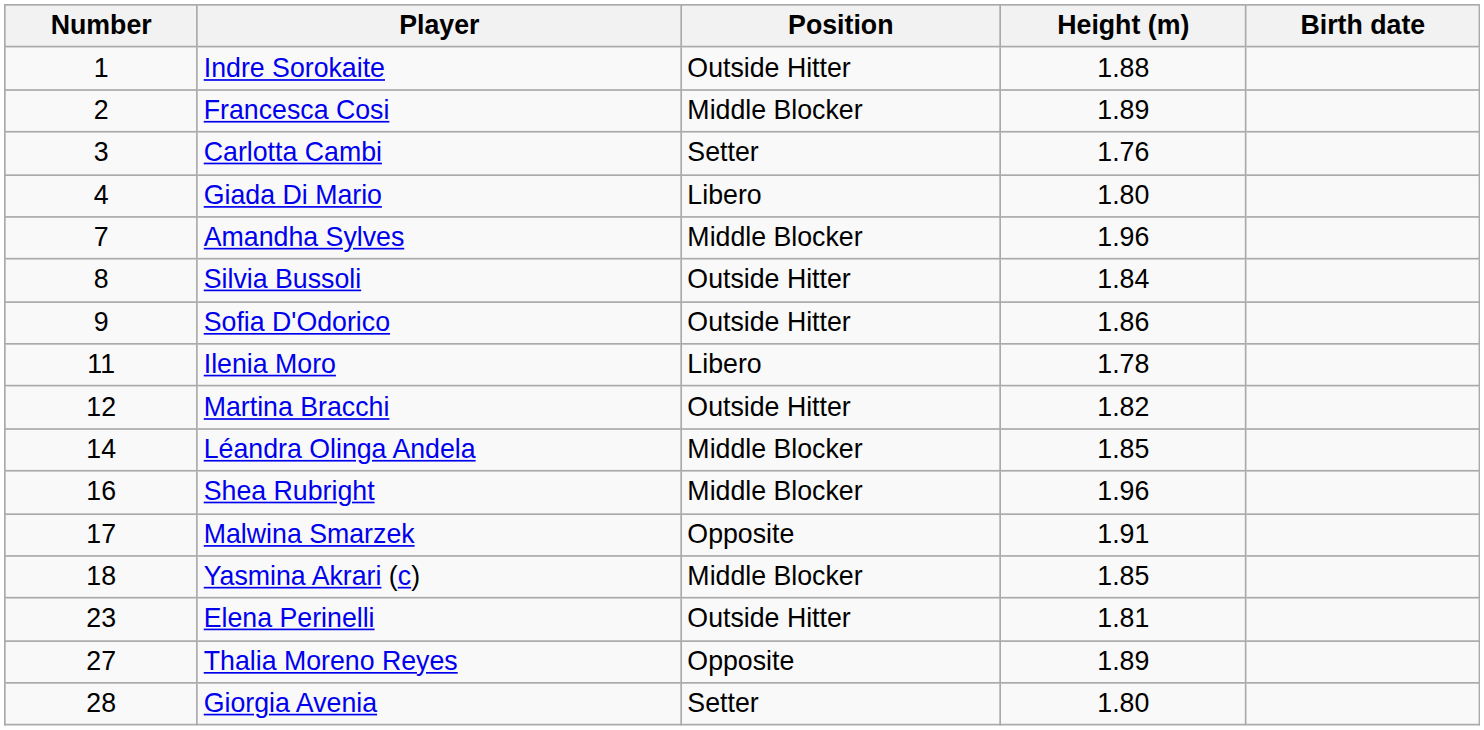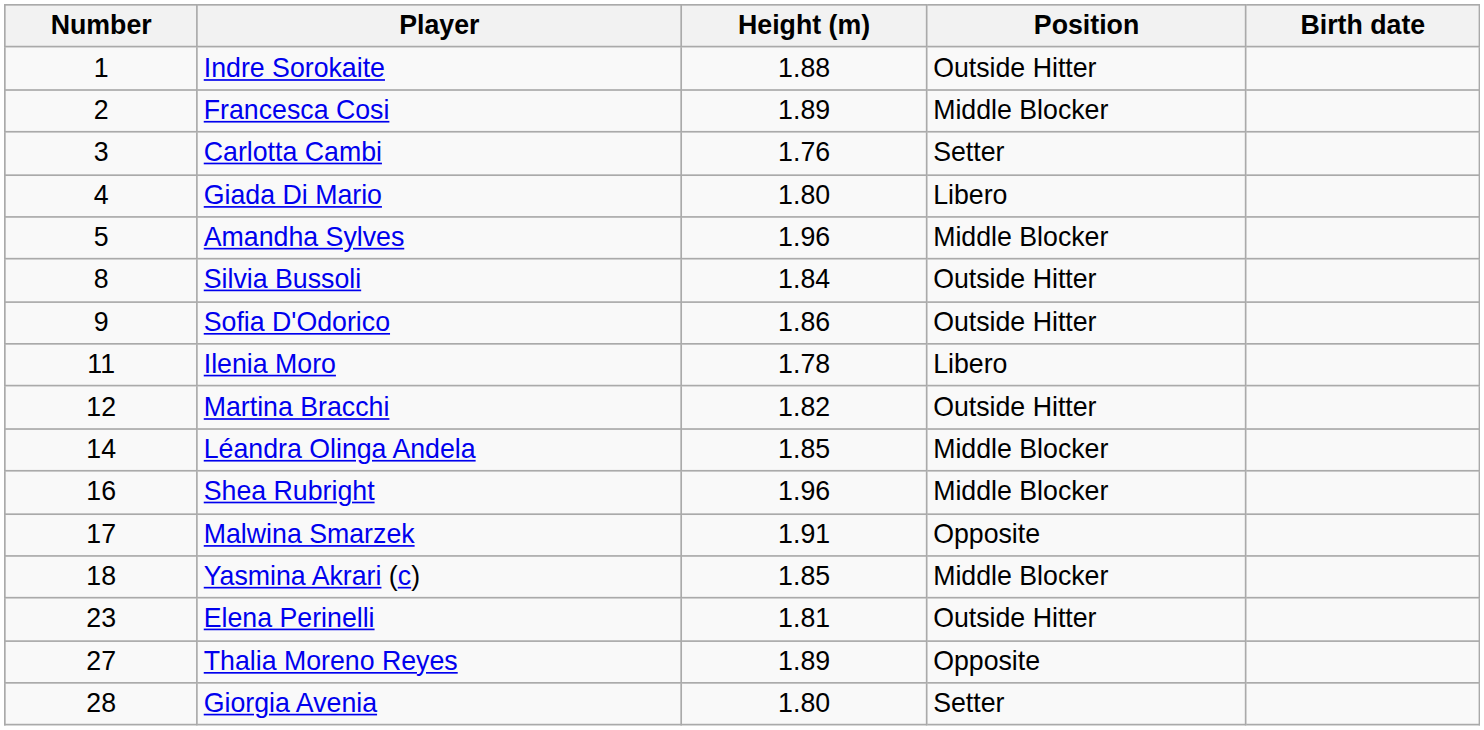 <table class="wikitable" style="width:100%;">
 <tr>
 <th>Number</th>
 <th>Player</th>
+<th>Height (m)</th>
 <th>Position</th>
-<th>Height (m)</th>
 <th>Birth date</th>
 </tr>
 <tr>
 <td align=center>1</td>
 <td> <a href='#'>Indre Sorokaite</a></td>
+<td align=center>1.88</td>
 <td>Outside Hitter</td>
-<td align=center>1.88</td>
 <td></td>
 </tr>
 <tr>
 <td align=center>2</td>
 <td> <a href='#'>Francesca Cosi</a></td>
+<td align=center>1.89</td>
 <td>Middle Blocker</td>
-<td align=center>1.89</td>
 <td></td>
 </tr>
 <tr>
 <td align=center>3</td>
 <td> <a href='#'>Carlotta Cambi</a></td>
+<td align=center>1.76</td>
 <td>Setter</td>
-<td align=center>1.76</td>
 <td></td>
 </tr>
 <tr>
 <td align=center>4</td>
 <td> <a href='#'>Giada Di Mario</a></td>
+<td align=center>1.80</td>
 <td>Libero</td>
-<td align=center>1.80</td>
 <td></td>
 </tr>
 <tr>
-<td align=center>7</td>
+<td align=center>5</td>
 <td> <a href='#'>Amandha Sylves</a></td>
+<td align=center>1.96</td>
 <td>Middle Blocker</td>
-<td align=center>1.96</td>
 <td></td>
 </tr>
 <tr>
 <td align=center>8</td>
 <td> <a href='#'>Silvia Bussoli</a></td>
+<td align=center>1.84</td>
 <td>Outside Hitter</td>
-<td align=center>1.84</td>
 <td></td>
 </tr>
 <tr>
 <td align=center>9</td>
 <td> <a href='#'>Sofia D'Odorico</a></td>
+<td align=center>1.86</td>
 <td>Outside Hitter</td>
-<td align=center>1.86</td>
 <td></td>
 </tr>
 <tr>
 <td align=center>11</td>
 <td> <a href='#'>Ilenia Moro</a></td>
+<td align=center>1.78</td>
 <td>Libero</td>
-<td align=center>1.78</td>
 <td></td>
 </tr>
 <tr>
 <td align=center>12</td>
 <td> <a href='#'>Martina Bracchi</a></td>
+<td align=center>1.82</td>
 <td>Outside Hitter</td>
-<td align=center>1.82</td>
 <td></td>
 </tr>
 <tr>
 <td align=center>14</td>
 <td> <a href='#'>Léandra Olinga Andela</a></td>
+<td align=center>1.85</td>
 <td>Middle Blocker</td>
-<td align=center>1.85</td>
 <td></td>
 </tr>
 <tr>
 <td align=center>16</td>
 <td> <a href='#'>Shea Rubright</a></td>
+<td align=center>1.96</td>
 <td>Middle Blocker</td>
-<td align=center>1.96</td>
 <td></td>
 </tr>
 <tr>
 <td align=center>17</td>
 <td> <a href='#'>Malwina Smarzek</a></td>
+<td align=center>1.91</td>
 <td>Opposite</td>
-<td align=center>1.91</td>
 <td></td>
 </tr>
 <tr>
 <td align=center>18</td>
 <td> <a href='#'>Yasmina Akrari</a> (<a href='#'>c</a>)</td>
+<td align=center>1.85</td>
 <td>Middle Blocker</td>
-<td align=center>1.85</td>
 <td></td>
 </tr>
 <tr>
 <td align=center>23</td>
 <td> <a href='#'>Elena Perinelli</a></td>
+<td align=center>1.81</td>
 <td>Outside Hitter</td>
-<td align=center>1.81</td>
 <td></td>
 </tr>
 <tr>
 <td align=center>27</td>
 <td> <a href='#'>Thalia Moreno Reyes</a></td>
+<td align=center>1.89</td>
 <td>Opposite</td>
-<td align=center>1.89</td>
 <td></td>
 </tr>
 <tr>
 <td align=center>28</td>
 <td> <a href='#'>Giorgia Avenia</a></td>
+<td align=center>1.80</td>
 <td>Setter</td>
-<td align=center>1.80</td>
 <td></td>
 </tr>
 </table>
